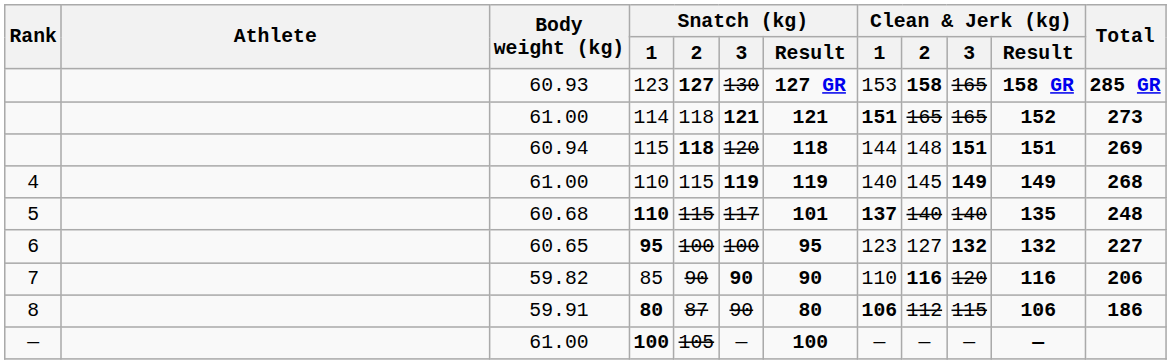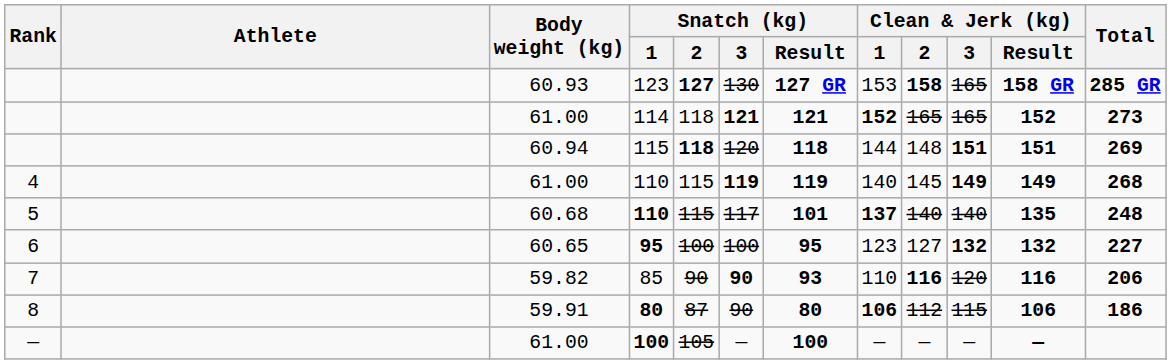 <table class = "wikitable sortable" style="text-align:center;">
 <tr>
 <th rowspan=2>Rank</th>
 <th rowspan=2 width=275>Athlete</th>
 <th rowspan=2>Body<br>weight (kg)</th>
 <th colspan=4>Snatch (kg)</th>
 <th colspan=4>Clean & Jerk (kg)</th>
 <th rowspan=2>Total</th>
 </tr>
 <tr>
 <th class="unsortable">1</th>
 <th class="unsortable">2</th>
 <th class="unsortable">3</th>
 <th width=55>Result</th>
 <th class="unsortable">1</th>
 <th class="unsortable">2</th>
 <th class="unsortable">3</th>
 <th width=55>Result</th>
 </tr>
 <tr>
 <td></td>
 <td align=left></td>
 <td>60.93</td>
 <td>123</td>
 <td><strong>127</strong></td>
 <td><s>130</s></td>
 <td><strong>127 <a href='#'>GR</a></strong></td>
 <td>153</td>
 <td><strong>158</strong></td>
 <td><s>165</s></td>
 <td><strong>158 <a href='#'>GR</a></strong></td>
 <td><strong>285 <a href='#'>GR</a></strong></td>
 </tr>
 <tr>
 <td></td>
 <td align=left></td>
 <td>61.00</td>
 <td>114</td>
 <td>118</td>
 <td><strong>121</strong></td>
 <td><strong>121</strong></td>
-<td><strong>151</strong></td>
+<td><strong>152</strong></td>
 <td><s>165</s></td>
 <td><s>165</s></td>
 <td><strong>152</strong></td>
 <td><strong>273</strong></td>
 </tr>
 <tr>
 <td></td>
 <td align=left></td>
 <td>60.94</td>
 <td>115</td>
 <td><strong>118</strong></td>
 <td><s>120</s></td>
 <td><strong>118</strong></td>
 <td>144</td>
 <td>148</td>
 <td><strong>151</strong></td>
 <td><strong>151</strong></td>
 <td><strong>269</strong></td>
 </tr>
 <tr>
 <td>4</td>
 <td align=left></td>
 <td>61.00</td>
 <td>110</td>
 <td>115</td>
 <td><strong>119</strong></td>
 <td><strong>119</strong></td>
 <td>140</td>
 <td>145</td>
 <td><strong>149</strong></td>
 <td><strong>149</strong></td>
 <td><strong>268</strong></td>
 </tr>
 <tr>
 <td>5</td>
 <td align=left></td>
 <td>60.68</td>
 <td><strong>110</strong></td>
 <td><s>115</s></td>
 <td><s>117</s></td>
 <td><strong>101</strong></td>
 <td><strong>137</strong></td>
 <td><s>140</s></td>
 <td><s>140</s></td>
 <td><strong>135</strong></td>
 <td><strong>248</strong></td>
 </tr>
 <tr>
 <td>6</td>
 <td align=left></td>
 <td>60.65</td>
 <td><strong>95</strong></td>
 <td><s>100</s></td>
 <td><s>100</s></td>
 <td><strong>95</strong></td>
 <td>123</td>
 <td>127</td>
 <td><strong>132</strong></td>
 <td><strong>132</strong></td>
 <td><strong>227</strong></td>
 </tr>
 <tr>
 <td>7</td>
 <td align=left></td>
 <td>59.82</td>
 <td>85</td>
 <td><s>90</s></td>
 <td><strong>90</strong></td>
-<td><strong>90</strong></td>
+<td><strong>93</strong></td>
 <td>110</td>
 <td><strong>116</strong></td>
 <td><s>120</s></td>
 <td><strong>116</strong></td>
 <td><strong>206</strong></td>
 </tr>
 <tr>
 <td>8</td>
 <td align=left></td>
 <td>59.91</td>
 <td><strong>80</strong></td>
 <td><s>87</s></td>
 <td><s>90</s></td>
 <td><strong>80</strong></td>
 <td><strong>106</strong></td>
 <td><s>112</s></td>
 <td><s>115</s></td>
 <td><strong>106</strong></td>
 <td><strong>186</strong></td>
 </tr>
 <tr>
 <td>―</td>
 <td align=left></td>
 <td>61.00</td>
 <td><strong>100</strong></td>
 <td><s>105</s></td>
 <td>―</td>
 <td><strong>100</strong></td>
 <td>―</td>
 <td>―</td>
 <td>―</td>
 <td><strong>―</strong></td>
 <td><strong></strong></td>
 </tr>
 </table>
